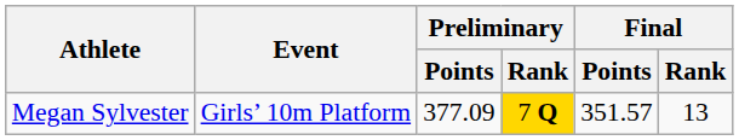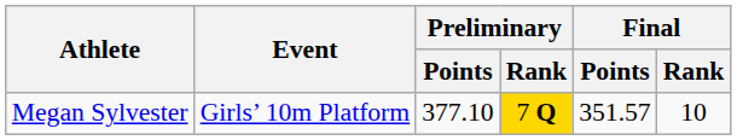 <table class="wikitable" border="1" style="font-size:90%">
 <tr>
 <th rowspan=2>Athlete</th>
 <th rowspan=2>Event</th>
 <th colspan=2>Preliminary</th>
 <th colspan=2>Final</th>
 </tr>
 <tr>
 <th>Points</th>
 <th>Rank</th>
 <th>Points</th>
 <th>Rank</th>
 </tr>
 <tr>
 <td rowspan=1><a href='#'>Megan Sylvester</a></td>
 <td><a href='#'>Girls’ 10m Platform</a></td>
-<td align=center>377.09</td>
+<td align=center>377.10</td>
 <td align=center style="background: gold;">7 <strong>Q</strong></td>
 <td align=center>351.57</td>
-<td align=center>13</td>
+<td align=center>10</td>
 </tr>
 </table>
